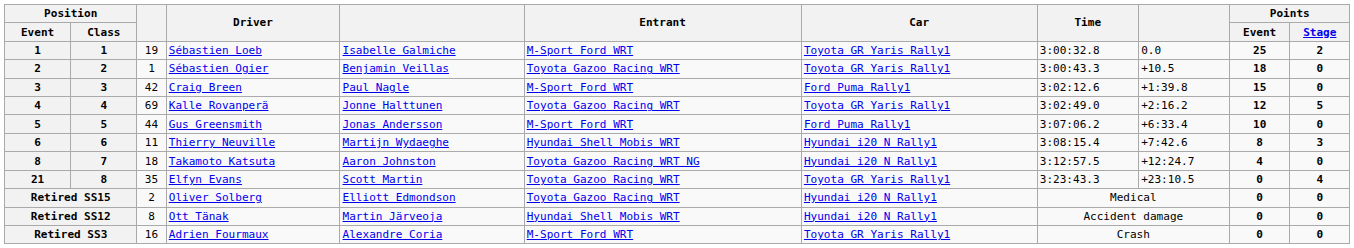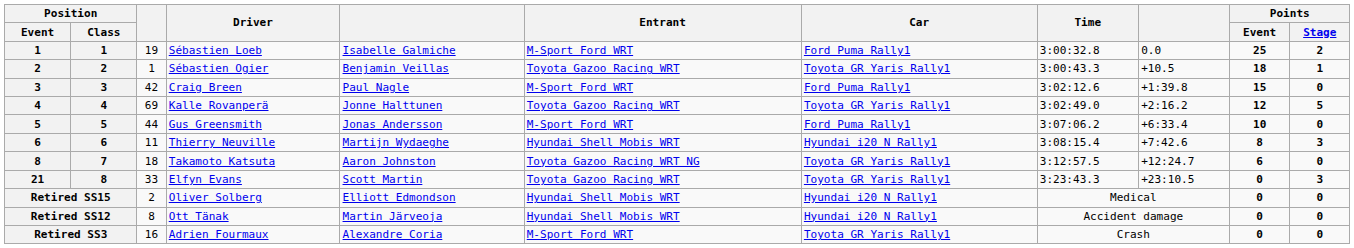 <table class="wikitable" width=85% style="font-size:85%">
 <tr>
 <th colspan="2">Position</th>
 <th rowspan="2"></th>
 <th rowspan="2">Driver</th>
 <th rowspan="2"></th>
 <th rowspan="2">Entrant</th>
 <th rowspan="2">Car</th>
 <th rowspan="2">Time</th>
 <th rowspan="2"></th>
 <th colspan="2">Points</th>
 </tr>
 <tr>
 <th>Event</th>
 <th>Class</th>
 <th>Event</th>
 <th><a href='#'>Stage</a></th>
 </tr>
 <tr>
 <th>1</th>
 <th>1</th>
 <td align="center">19</td>
 <td><a href='#'>Sébastien Loeb</a></td>
 <td><a href='#'>Isabelle Galmiche</a></td>
 <td><a href='#'>M-Sport Ford WRT</a></td>
-<td><a href='#'>Toyota GR Yaris Rally1</a></td>
+<td><a href='#'>Ford Puma Rally1</a></td>
 <td>3:00:32.8</td>
 <td>0.0</td>
 <td align="center"><strong>25</strong></td>
 <td align="center"><strong>2</strong></td>
 </tr>
 <tr>
 <th>2</th>
 <th>2</th>
 <td align="center">1</td>
 <td><a href='#'>Sébastien Ogier</a></td>
 <td><a href='#'>Benjamin Veillas</a></td>
 <td><a href='#'>Toyota Gazoo Racing WRT</a></td>
 <td><a href='#'>Toyota GR Yaris Rally1</a></td>
 <td>3:00:43.3</td>
 <td>+10.5</td>
 <td align="center"><strong>18</strong></td>
-<td align="center"><strong>0</strong></td>
+<td align="center"><strong>1</strong></td>
 </tr>
 <tr>
 <th>3</th>
 <th>3</th>
 <td align="center">42</td>
 <td><a href='#'>Craig Breen</a></td>
 <td><a href='#'>Paul Nagle</a></td>
 <td><a href='#'>M-Sport Ford WRT</a></td>
 <td><a href='#'>Ford Puma Rally1</a></td>
 <td>3:02:12.6</td>
 <td>+1:39.8</td>
 <td align="center"><strong>15</strong></td>
 <td align="center"><strong>0</strong></td>
 </tr>
 <tr>
 <th>4</th>
 <th>4</th>
 <td align="center">69</td>
 <td><a href='#'>Kalle Rovanperä</a></td>
 <td><a href='#'>Jonne Halttunen</a></td>
 <td><a href='#'>Toyota Gazoo Racing WRT</a></td>
 <td><a href='#'>Toyota GR Yaris Rally1</a></td>
 <td>3:02:49.0</td>
 <td>+2:16.2</td>
 <td align="center"><strong>12</strong></td>
 <td align="center"><strong>5</strong></td>
 </tr>
 <tr>
 <th>5</th>
 <th>5</th>
 <td align="center">44</td>
 <td><a href='#'>Gus Greensmith</a></td>
 <td><a href='#'>Jonas Andersson</a></td>
 <td><a href='#'>M-Sport Ford WRT</a></td>
 <td><a href='#'>Ford Puma Rally1</a></td>
 <td>3:07:06.2</td>
 <td>+6:33.4</td>
 <td align="center"><strong>10</strong></td>
 <td align="center"><strong>0</strong></td>
 </tr>
 <tr>
 <th>6</th>
 <th>6</th>
 <td align="center">11</td>
 <td><a href='#'>Thierry Neuville</a></td>
 <td><a href='#'>Martijn Wydaeghe</a></td>
 <td><a href='#'>Hyundai Shell Mobis WRT</a></td>
 <td><a href='#'>Hyundai i20 N Rally1</a></td>
 <td>3:08:15.4</td>
 <td>+7:42.6</td>
 <td align="center"><strong>8</strong></td>
 <td align="center"><strong>3</strong></td>
 </tr>
 <tr>
 <th>8</th>
 <th>7</th>
 <td align="center">18</td>
 <td><a href='#'>Takamoto Katsuta</a></td>
 <td><a href='#'>Aaron Johnston</a></td>
 <td><a href='#'>Toyota Gazoo Racing WRT NG</a></td>
-<td><a href='#'>Hyundai i20 N Rally1</a></td>
+<td><a href='#'>Toyota GR Yaris Rally1</a></td>
 <td>3:12:57.5</td>
 <td>+12:24.7</td>
-<td align="center"><strong>4</strong></td>
+<td align="center"><strong>6</strong></td>
 <td align="center"><strong>0</strong></td>
 </tr>
 <tr>
 <th>21</th>
 <th>8</th>
-<td align="center">35</td>
+<td align="center">33</td>
 <td><a href='#'>Elfyn Evans</a></td>
 <td><a href='#'>Scott Martin</a></td>
 <td><a href='#'>Toyota Gazoo Racing WRT</a></td>
 <td><a href='#'>Toyota GR Yaris Rally1</a></td>
 <td>3:23:43.3</td>
 <td>+23:10.5</td>
 <td align="center"><strong>0</strong></td>
-<td align="center"><strong>4</strong></td>
+<td align="center"><strong>3</strong></td>
 </tr>
 <tr>
 <th colspan="2">Retired SS15</th>
 <td align="center">2</td>
 <td><a href='#'>Oliver Solberg</a></td>
 <td><a href='#'>Elliott Edmondson</a></td>
-<td><a href='#'>Toyota Gazoo Racing WRT</a></td>
+<td><a href='#'>Hyundai Shell Mobis WRT</a></td>
 <td><a href='#'>Hyundai i20 N Rally1</a></td>
 <td align="center" colspan="2">Medical</td>
 <td align="center"><strong>0</strong></td>
 <td align="center"><strong>0</strong></td>
 </tr>
 <tr>
 <th colspan="2">Retired SS12</th>
 <td align="center">8</td>
 <td><a href='#'>Ott Tänak</a></td>
 <td><a href='#'>Martin Järveoja</a></td>
 <td><a href='#'>Hyundai Shell Mobis WRT</a></td>
 <td><a href='#'>Hyundai i20 N Rally1</a></td>
 <td align="center" colspan="2">Accident damage</td>
 <td align="center"><strong>0</strong></td>
 <td align="center"><strong>0</strong></td>
 </tr>
 <tr>
 <th colspan="2">Retired SS3</th>
 <td align="center">16</td>
 <td><a href='#'>Adrien Fourmaux</a></td>
 <td><a href='#'>Alexandre Coria</a></td>
 <td><a href='#'>M-Sport Ford WRT</a></td>
 <td><a href='#'>Toyota GR Yaris Rally1</a></td>
 <td align="center" colspan="2">Crash</td>
 <td align="center"><strong>0</strong></td>
 <td align="center"><strong>0</strong></td>
 </tr>
 <tr>
 </tr>
 </table>
